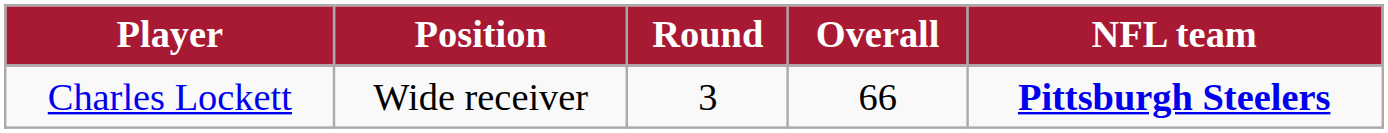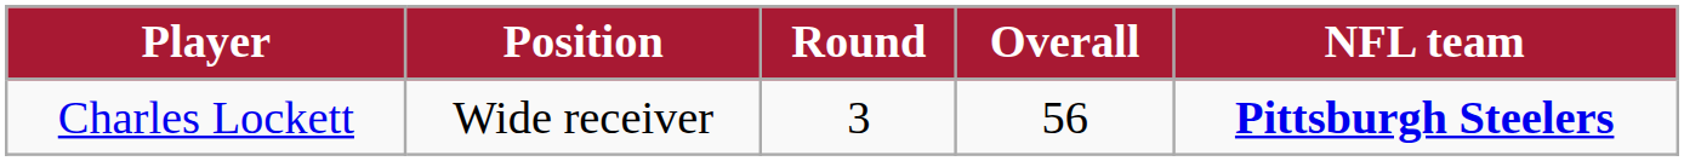 <table class="wikitable" width="65%">
 <tr align="center" style="background:#A81933;color:#FFFFFF;">
 <td><strong>Player</strong></td>
 <td><strong>Position</strong></td>
 <td><strong>Round</strong></td>
 <td><strong>Overall</strong></td>
 <td><strong>NFL team</strong></td>
 </tr>
 <tr align="center" bgcolor="">
 <td><a href='#'>Charles Lockett</a></td>
 <td>Wide receiver</td>
 <td>3</td>
-<td>66</td>
+<td>56</td>
 <td><strong><a href='#'>Pittsburgh Steelers</a></strong></td>
 </tr>
 </table>
